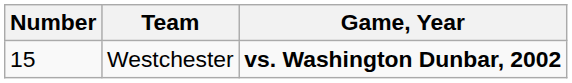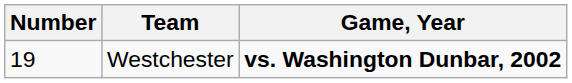 <table class="wikitable">
 <tr>
 <th>Number</th>
 <th>Team</th>
 <th>Game, Year</th>
 </tr>
 <tr>
-<td>15</td>
+<td>19</td>
 <td>Westchester</td>
 <td><strong>vs. Washington Dunbar, 2002</strong></td>
 </tr>
 </table>
